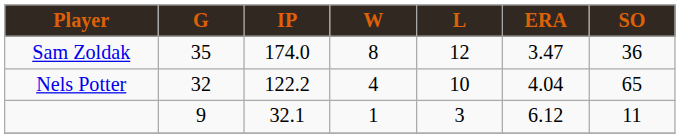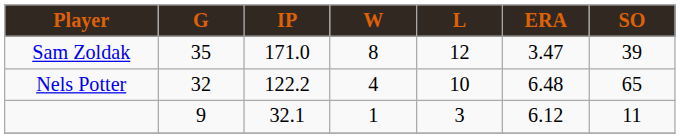 <table class="wikitable sortable">
 <tr>
 <th style="background:#312821;color:#de6108;" width="16%">Player</th>
 <th style="background:#312821;color:#de6108;" width="9%">G</th>
 <th style="background:#312821;color:#de6108;" width="9%">IP</th>
 <th style="background:#312821;color:#de6108;" width="9%">W</th>
 <th style="background:#312821;color:#de6108;" width="9%">L</th>
 <th style="background:#312821;color:#de6108;" width="9%">ERA</th>
 <th style="background:#312821;color:#de6108;" width="9%">SO</th>
 </tr>
 <tr align="center">
 <td><a href='#'>Sam Zoldak</a></td>
 <td>35</td>
-<td>174.0</td>
+<td>171.0</td>
 <td>8</td>
 <td>12</td>
 <td>3.47</td>
-<td>36</td>
+<td>39</td>
 </tr>
 <tr align="center">
 <td><a href='#'>Nels Potter</a></td>
 <td>32</td>
 <td>122.2</td>
 <td>4</td>
 <td>10</td>
-<td>4.04</td>
+<td>6.48</td>
 <td>65</td>
 </tr>
 <tr align="center">
 <td></td>
 <td>9</td>
 <td>32.1</td>
 <td>1</td>
 <td>3</td>
 <td>6.12</td>
 <td>11</td>
 </tr>
 <tr align="center">
 </tr>
 </table>
